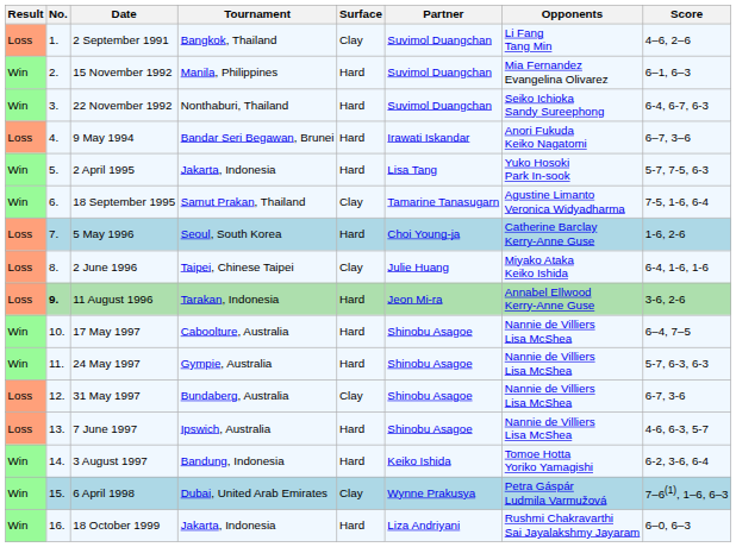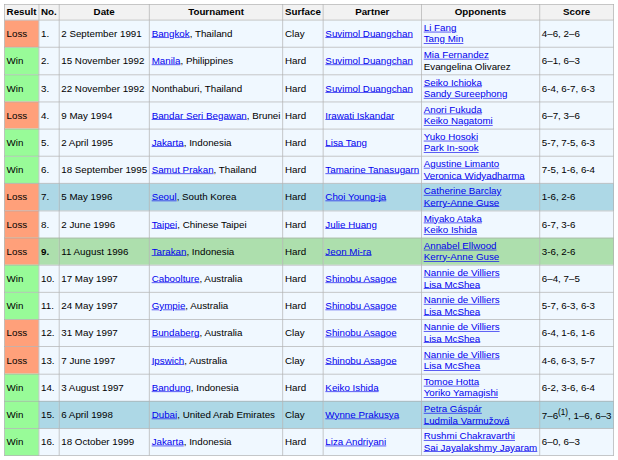 <table class="sortable wikitable" style="font-size:97%">
 <tr>
 <th>Result</th>
 <th>No.</th>
 <th>Date</th>
 <th>Tournament</th>
 <th>Surface</th>
 <th>Partner</th>
 <th>Opponents</th>
 <th>Score</th>
 </tr>
 <tr style="background:#f0f8ff;">
 <td style="background:#ffa07a;">Loss</td>
 <td>1.</td>
 <td>2 September 1991</td>
 <td><a href='#'>Bangkok</a>, Thailand</td>
 <td>Clay</td>
 <td> <a href='#'>Suvimol Duangchan</a></td>
 <td> <a href='#'>Li Fang</a> <br>  <a href='#'>Tang Min</a></td>
 <td>4–6, 2–6</td>
 </tr>
 <tr style="background:#f0f8ff;">
 <td style="background:#98fb98;">Win</td>
 <td>2.</td>
 <td>15 November 1992</td>
 <td><a href='#'>Manila</a>, Philippines</td>
 <td>Hard</td>
 <td> <a href='#'>Suvimol Duangchan</a></td>
 <td> <a href='#'>Mia Fernandez</a> <br>  Evangelina Olivarez</td>
 <td>6–1, 6–3</td>
 </tr>
 <tr style="background:#f0f8ff;">
 <td style="background:#98fb98;">Win</td>
 <td>3.</td>
 <td>22 November 1992</td>
 <td>Nonthaburi, Thailand</td>
 <td>Hard</td>
 <td> <a href='#'>Suvimol Duangchan</a></td>
 <td> <a href='#'>Seiko Ichioka</a> <br>  <a href='#'>Sandy Sureephong</a></td>
 <td>6-4, 6-7, 6-3</td>
 </tr>
 <tr bgcolor="#f0f8ff">
 <td style="background:#ffa07a;">Loss</td>
 <td>4.</td>
 <td>9 May 1994</td>
 <td><a href='#'>Bandar Seri Begawan</a>, Brunei</td>
 <td>Hard</td>
 <td> <a href='#'>Irawati Iskandar</a></td>
 <td> <a href='#'>Anori Fukuda</a> <br>  <a href='#'>Keiko Nagatomi</a></td>
 <td>6–7, 3–6</td>
 </tr>
 <tr style="background:#f0f8ff;">
 <td style="background:#98fb98;">Win</td>
 <td>5.</td>
 <td>2 April 1995</td>
 <td><a href='#'>Jakarta</a>, Indonesia</td>
 <td>Hard</td>
 <td> <a href='#'>Lisa Tang</a></td>
 <td> <a href='#'>Yuko Hosoki</a> <br>  <a href='#'>Park In-sook</a></td>
 <td>5-7, 7-5, 6-3</td>
 </tr>
 <tr style="background:#f0f8ff;">
 <td style="background:#98fb98;">Win</td>
 <td>6.</td>
 <td>18 September 1995</td>
 <td><a href='#'>Samut Prakan</a>, Thailand</td>
-<td>Clay</td>
+<td>Hard</td>
 <td> <a href='#'>Tamarine Tanasugarn</a></td>
 <td> <a href='#'>Agustine Limanto</a> <br>  <a href='#'>Veronica Widyadharma</a></td>
 <td>7-5, 1-6, 6-4</td>
 </tr>
 <tr style="background:lightblue;">
 <td style="background:#ffa07a;">Loss</td>
 <td>7.</td>
 <td>5 May 1996</td>
 <td><a href='#'>Seoul</a>, South Korea</td>
 <td>Hard</td>
 <td> <a href='#'>Choi Young-ja</a></td>
 <td> <a href='#'>Catherine Barclay</a> <br>  <a href='#'>Kerry-Anne Guse</a></td>
 <td>1-6, 2-6</td>
 </tr>
 <tr style="background:#f0f8ff;">
 <td style="background:#ffa07a;">Loss</td>
 <td>8.</td>
 <td>2 June 1996</td>
 <td><a href='#'>Taipei</a>, Chinese Taipei</td>
-<td>Clay</td>
+<td>Hard</td>
 <td> <a href='#'>Julie Huang</a></td>
 <td> <a href='#'>Miyako Ataka</a> <br>  <a href='#'>Keiko Ishida</a></td>
-<td>6-4, 1-6, 1-6</td>
+<td>6-7, 3-6</td>
 </tr>
 <tr style="background:#addfad;">
 <td style="background:#ffa07a;">Loss</td>
 <td><strong>9.</strong></td>
 <td>11 August 1996</td>
 <td><a href='#'>Tarakan</a>, Indonesia</td>
 <td>Hard</td>
 <td> <a href='#'>Jeon Mi-ra</a></td>
 <td> <a href='#'>Annabel Ellwood</a> <br>  <a href='#'>Kerry-Anne Guse</a></td>
 <td>3-6, 2-6</td>
 </tr>
 <tr bgcolor=f0f8ff>
 <td style="background:#98fb98;">Win</td>
 <td>10.</td>
 <td>17 May 1997</td>
 <td><a href='#'>Caboolture</a>, Australia</td>
 <td>Hard</td>
 <td> <a href='#'>Shinobu Asagoe</a></td>
 <td> <a href='#'>Nannie de Villiers</a> <br>  <a href='#'>Lisa McShea</a></td>
 <td>6–4, 7–5</td>
 </tr>
 <tr bgcolor=f0f8ff>
 <td style="background:#98fb98;">Win</td>
 <td>11.</td>
 <td>24 May 1997</td>
 <td><a href='#'>Gympie</a>, Australia</td>
 <td>Hard</td>
 <td> <a href='#'>Shinobu Asagoe</a></td>
 <td> <a href='#'>Nannie de Villiers</a> <br>  <a href='#'>Lisa McShea</a></td>
 <td>5-7, 6-3, 6-3</td>
 </tr>
 <tr bgcolor=f0f8ff>
 <td style="background:#ffa07a;">Loss</td>
 <td>12.</td>
 <td>31 May 1997</td>
 <td><a href='#'>Bundaberg</a>, Australia</td>
 <td>Clay</td>
 <td> <a href='#'>Shinobu Asagoe</a></td>
 <td> <a href='#'>Nannie de Villiers</a> <br>  <a href='#'>Lisa McShea</a></td>
-<td>6-7, 3-6</td>
+<td>6-4, 1-6, 1-6</td>
 </tr>
 <tr bgcolor=f0f8ff>
 <td style="background:#ffa07a;">Loss</td>
 <td>13.</td>
 <td>7 June 1997</td>
 <td><a href='#'>Ipswich</a>, Australia</td>
-<td>Hard</td>
+<td>Clay</td>
 <td> <a href='#'>Shinobu Asagoe</a></td>
 <td> <a href='#'>Nannie de Villiers</a> <br>  <a href='#'>Lisa McShea</a></td>
 <td>4-6, 6-3, 5-7</td>
 </tr>
 <tr bgcolor=f0f8ff>
 <td style="background:#98fb98;">Win</td>
 <td>14.</td>
 <td>3 August 1997</td>
 <td><a href='#'>Bandung</a>, Indonesia</td>
 <td>Hard</td>
 <td> <a href='#'>Keiko Ishida</a></td>
 <td> <a href='#'>Tomoe Hotta</a> <br>  <a href='#'>Yoriko Yamagishi</a></td>
 <td>6-2, 3-6, 6-4</td>
 </tr>
 <tr style="background:lightblue;">
 <td style="background:#98fb98;">Win</td>
 <td>15.</td>
 <td>6 April 1998</td>
 <td><a href='#'>Dubai</a>, United Arab Emirates</td>
 <td>Clay</td>
 <td> <a href='#'>Wynne Prakusya</a></td>
 <td> <a href='#'>Petra Gáspár</a> <br>  <a href='#'>Ludmila Varmužová</a></td>
 <td>7–6<sup>(1)</sup>, 1–6, 6–3</td>
 </tr>
 <tr style="background:#f0f8ff;">
 <td style="background:#98fb98;">Win</td>
 <td>16.</td>
 <td>18 October 1999</td>
 <td><a href='#'>Jakarta</a>, Indonesia</td>
 <td>Hard</td>
 <td> <a href='#'>Liza Andriyani</a></td>
 <td> <a href='#'>Rushmi Chakravarthi</a> <br>  <a href='#'>Sai Jayalakshmy Jayaram</a></td>
 <td>6–0, 6–3</td>
 </tr>
 </table>
